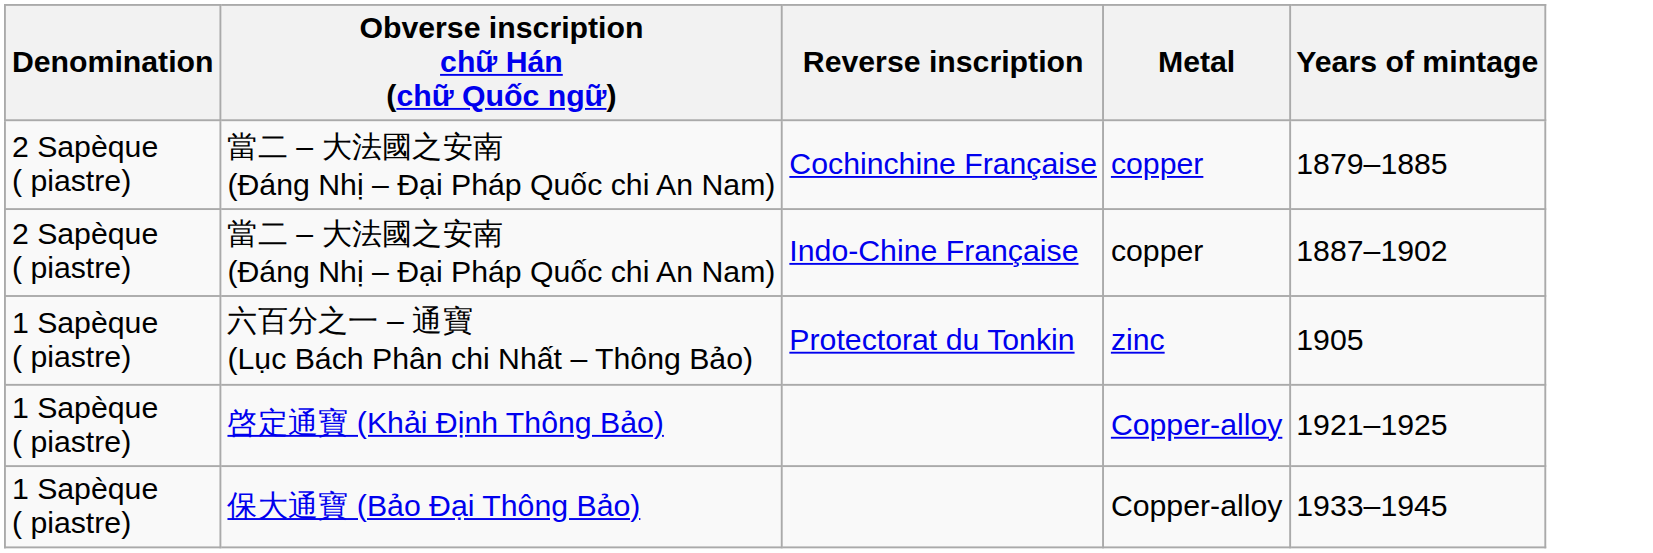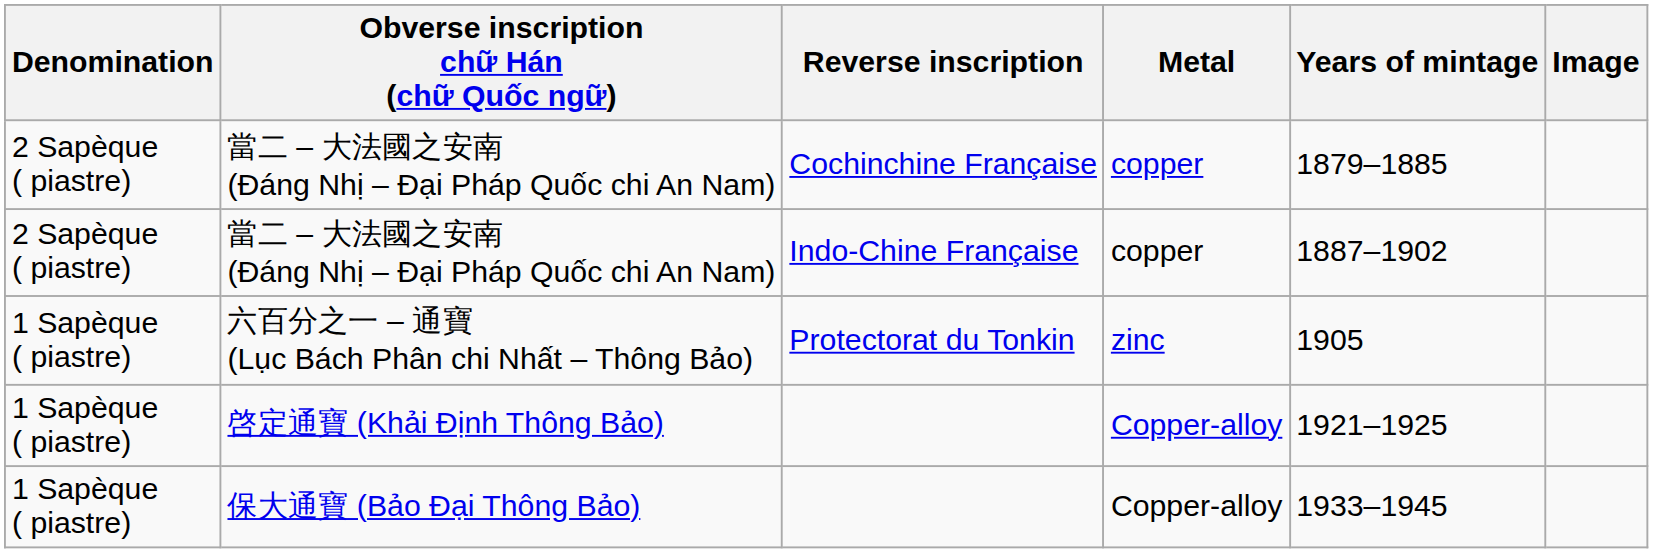 <table class="wikitable">
 <tr>
 <th>Denomination</th>
 <th>Obverse inscription<br><a href='#'>chữ Hán</a><br>(<a href='#'>chữ Quốc ngữ</a>)</th>
 <th>Reverse inscription</th>
 <th>Metal</th>
 <th>Years of mintage</th>
+<th>Image</th>
 </tr>
 <tr>
 <td>2 Sapèque<br>( piastre)</td>
 <td>當二 – 大法國之安南<br>(Đáng Nhị – Đại Pháp Quốc chi An Nam)</td>
 <td><a href='#'>Cochinchine Française</a></td>
 <td><a href='#'>copper</a></td>
 <td>1879–1885</td>
+<td></td>
 </tr>
 <tr>
 <td>2 Sapèque<br>( piastre)</td>
 <td>當二 – 大法國之安南<br>(Đáng Nhị – Đại Pháp Quốc chi An Nam)</td>
 <td><a href='#'>Indo-Chine Française</a></td>
 <td>copper</td>
 <td>1887–1902</td>
+<td></td>
 </tr>
 <tr>
 <td>1 Sapèque<br>( piastre)</td>
 <td>六百分之一 – 通寶<br>(Lục Bách Phân chi Nhất – Thông Bảo)</td>
 <td><a href='#'>Protectorat du Tonkin</a></td>
 <td><a href='#'>zinc</a></td>
 <td>1905</td>
+<td></td>
 </tr>
 <tr>
 <td>1 Sapèque<br>( piastre)</td>
 <td><a href='#'>啓定通寶 (Khải Định Thông Bảo)</a></td>
 <td></td>
 <td><a href='#'>Copper-alloy</a></td>
 <td>1921–1925</td>
+<td></td>
 </tr>
 <tr>
 <td>1 Sapèque<br>( piastre)</td>
 <td><a href='#'>保大通寶 (Bảo Đại Thông Bảo)</a></td>
 <td></td>
 <td>Copper-alloy</td>
 <td>1933–1945</td>
+<td></td>
 </tr>
 </table>
